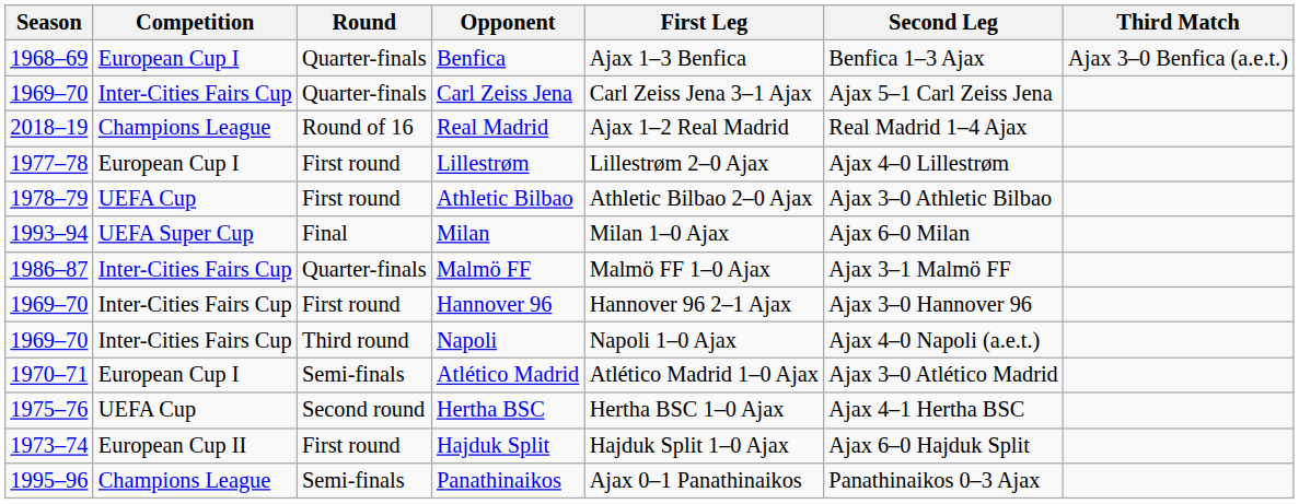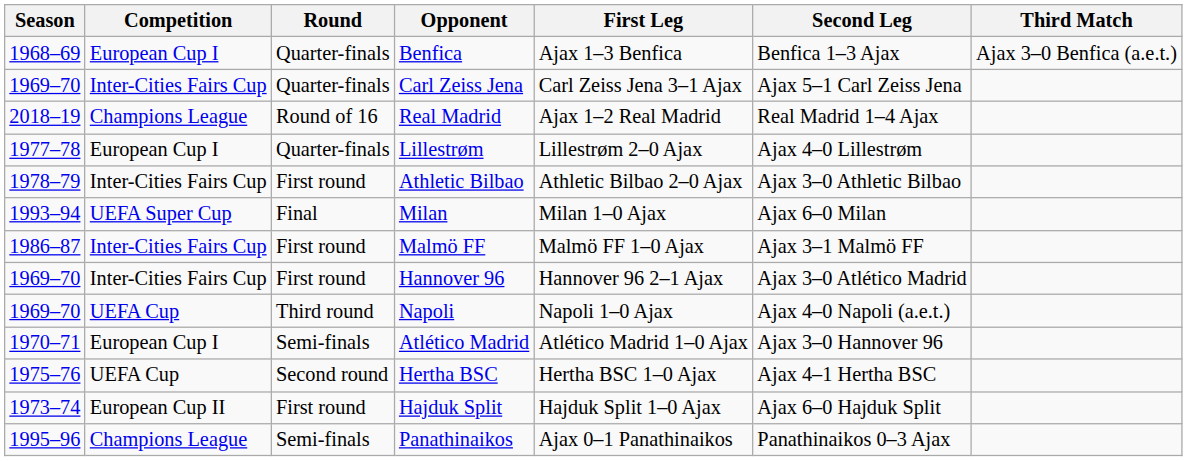 <table class="wikitable">
 <tr>
 <th>Season</th>
 <th>Competition</th>
 <th>Round</th>
 <th>Opponent</th>
 <th>First Leg</th>
 <th>Second Leg</th>
 <th>Third Match</th>
 </tr>
 <tr>
 <td><a href='#'>1968–69</a></td>
 <td><a href='#'>European Cup I</a></td>
 <td>Quarter-finals</td>
 <td> <a href='#'>Benfica</a></td>
 <td>Ajax 1–3 Benfica</td>
 <td>Benfica 1–3 Ajax</td>
 <td>Ajax 3–0 Benfica (a.e.t.)</td>
 </tr>
 <tr>
 <td><a href='#'>1969–70</a></td>
 <td><a href='#'>Inter-Cities Fairs Cup</a></td>
 <td>Quarter-finals</td>
 <td> <a href='#'>Carl Zeiss Jena</a></td>
 <td>Carl Zeiss Jena 3–1 Ajax</td>
 <td>Ajax 5–1 Carl Zeiss Jena</td>
 <td></td>
 </tr>
 <tr>
 <td><a href='#'>2018–19</a></td>
 <td><a href='#'>Champions League</a></td>
 <td>Round of 16</td>
 <td> <a href='#'>Real Madrid</a></td>
 <td>Ajax 1–2 Real Madrid</td>
 <td>Real Madrid 1–4 Ajax</td>
 <td></td>
 </tr>
 <tr>
 <td><a href='#'>1977–78</a></td>
 <td>European Cup I</td>
-<td>First round</td>
+<td>Quarter-finals</td>
 <td> <a href='#'>Lillestrøm</a></td>
 <td>Lillestrøm 2–0 Ajax</td>
 <td>Ajax 4–0 Lillestrøm</td>
 <td></td>
 </tr>
 <tr>
 <td><a href='#'>1978–79</a></td>
-<td><a href='#'>UEFA Cup</a></td>
+<td>Inter-Cities Fairs Cup</td>
 <td>First round</td>
 <td> <a href='#'>Athletic Bilbao</a></td>
 <td>Athletic Bilbao 2–0 Ajax</td>
 <td>Ajax 3–0 Athletic Bilbao</td>
 <td></td>
 </tr>
 <tr>
 <td><a href='#'>1993–94</a></td>
 <td><a href='#'>UEFA Super Cup</a></td>
 <td>Final</td>
 <td> <a href='#'>Milan</a></td>
 <td>Milan 1–0 Ajax</td>
 <td>Ajax 6–0 Milan</td>
 <td></td>
 </tr>
 <tr>
 <td><a href='#'>1986–87</a></td>
 <td><a href='#'>Inter-Cities Fairs Cup</a></td>
-<td>Quarter-finals</td>
+<td>First round</td>
 <td> <a href='#'>Malmö FF</a></td>
 <td>Malmö FF 1–0 Ajax</td>
 <td>Ajax 3–1 Malmö FF</td>
 <td></td>
 </tr>
 <tr>
 <td><a href='#'>1969–70</a></td>
 <td>Inter-Cities Fairs Cup</td>
 <td>First round</td>
 <td> <a href='#'>Hannover 96</a></td>
 <td>Hannover 96 2–1 Ajax</td>
-<td>Ajax 3–0 Hannover 96</td>
+<td>Ajax 3–0 Atlético Madrid</td>
 <td></td>
 </tr>
 <tr>
 <td><a href='#'>1969–70</a></td>
-<td>Inter-Cities Fairs Cup</td>
+<td><a href='#'>UEFA Cup</a></td>
 <td>Third round</td>
 <td> <a href='#'>Napoli</a></td>
 <td>Napoli 1–0 Ajax</td>
 <td>Ajax 4–0 Napoli (a.e.t.)</td>
 <td></td>
 </tr>
 <tr>
 <td><a href='#'>1970–71</a></td>
 <td>European Cup I</td>
 <td>Semi-finals</td>
 <td> <a href='#'>Atlético Madrid</a></td>
 <td>Atlético Madrid 1–0 Ajax</td>
-<td>Ajax 3–0 Atlético Madrid</td>
+<td>Ajax 3–0 Hannover 96</td>
 <td></td>
 </tr>
 <tr>
 <td><a href='#'>1975–76</a></td>
 <td>UEFA Cup</td>
 <td>Second round</td>
 <td> <a href='#'>Hertha BSC</a></td>
 <td>Hertha BSC 1–0 Ajax</td>
 <td>Ajax 4–1 Hertha BSC</td>
 <td></td>
 </tr>
 <tr>
 <td><a href='#'>1973–74</a></td>
 <td>European Cup II</td>
 <td>First round</td>
 <td> <a href='#'>Hajduk Split</a></td>
 <td>Hajduk Split 1–0 Ajax</td>
 <td>Ajax 6–0 Hajduk Split</td>
 <td></td>
 </tr>
 <tr>
 <td><a href='#'>1995–96</a></td>
 <td><a href='#'>Champions League</a></td>
 <td>Semi-finals</td>
 <td> <a href='#'>Panathinaikos</a></td>
 <td>Ajax 0–1 Panathinaikos</td>
 <td>Panathinaikos 0–3 Ajax</td>
 <td></td>
 </tr>
 </table>
